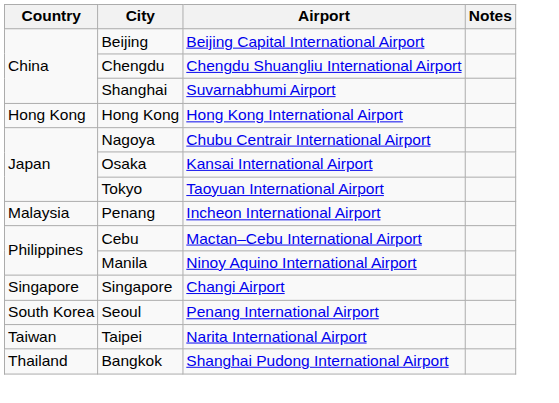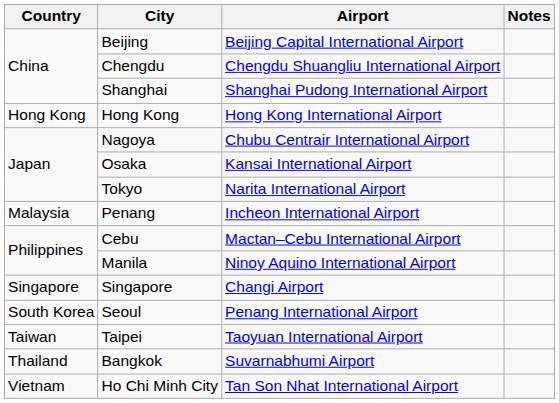 <table class="sortable wikitable ">
 <tr>
 <th>Country</th>
 <th>City</th>
 <th>Airport</th>
 <th>Notes</th>
 </tr>
 <tr>
 <td rowspan="3">China</td>
 <td>Beijing</td>
 <td><a href='#'>Beijing Capital International Airport</a></td>
 <td align=center></td>
 </tr>
 <tr>
 <td>Chengdu</td>
 <td><a href='#'>Chengdu Shuangliu International Airport</a></td>
 <td align=center></td>
 </tr>
 <tr>
 <td>Shanghai</td>
-<td><a href='#'>Suvarnabhumi Airport</a></td>
+<td><a href='#'>Shanghai Pudong International Airport</a></td>
 <td align=center></td>
 </tr>
 <tr>
 <td>Hong Kong</td>
 <td>Hong Kong</td>
 <td><a href='#'>Hong Kong International Airport</a></td>
 <td></td>
 </tr>
 <tr>
 <td rowspan="3">Japan</td>
 <td>Nagoya</td>
 <td><a href='#'>Chubu Centrair International Airport</a></td>
 <td align=center></td>
 </tr>
 <tr>
 <td>Osaka</td>
 <td><a href='#'>Kansai International Airport</a></td>
 <td align=center></td>
 </tr>
 <tr>
 <td>Tokyo</td>
-<td><a href='#'>Taoyuan International Airport</a></td>
+<td><a href='#'>Narita International Airport</a></td>
 <td align=center></td>
 </tr>
 <tr>
 <td>Malaysia</td>
 <td>Penang</td>
 <td><a href='#'>Incheon International Airport</a></td>
 <td align=center></td>
 </tr>
 <tr>
 <td rowspan="2">Philippines</td>
 <td>Cebu</td>
 <td><a href='#'>Mactan–Cebu International Airport</a></td>
 <td align=center></td>
 </tr>
 <tr>
 <td>Manila</td>
 <td><a href='#'>Ninoy Aquino International Airport</a></td>
 <td align=center></td>
 </tr>
 <tr>
 <td>Singapore</td>
 <td>Singapore</td>
 <td><a href='#'>Changi Airport</a></td>
 <td align=center></td>
 </tr>
 <tr>
 <td>South Korea</td>
 <td>Seoul</td>
 <td><a href='#'>Penang International Airport</a></td>
 <td align=center></td>
 </tr>
 <tr>
 <td>Taiwan</td>
 <td>Taipei</td>
-<td><a href='#'>Narita International Airport</a></td>
+<td><a href='#'>Taoyuan International Airport</a></td>
 <td align=center></td>
 </tr>
 <tr>
 <td>Thailand</td>
 <td>Bangkok</td>
-<td><a href='#'>Shanghai Pudong International Airport</a></td>
+<td><a href='#'>Suvarnabhumi Airport</a></td>
+<td align=center></td>
+</tr>
+<tr>
+<td>Vietnam</td>
+<td>Ho Chi Minh City</td>
+<td><a href='#'>Tan Son Nhat International Airport</a></td>
 <td align=center></td>
 </tr>
 </table>
